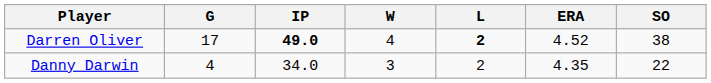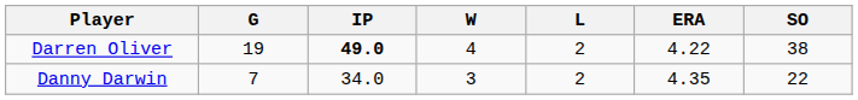 <table class="wikitable sortable">
 <tr>
 <th bgcolor="#DDDDFF" width="16%">Player</th>
 <th bgcolor="#DDDDFF" width="9%">G</th>
 <th bgcolor="#DDDDFF" width="9%">IP</th>
 <th bgcolor="#DDDDFF" width="9%">W</th>
 <th bgcolor="#DDDDFF" width="9%">L</th>
 <th bgcolor="#DDDDFF" width="9%">ERA</th>
 <th bgcolor="#DDDDFF" width="9%">SO</th>
 </tr>
 <tr align=center>
 <td><a href='#'>Darren Oliver</a></td>
-<td>17</td>
+<td>19</td>
 <td><strong>49.0</strong></td>
 <td>4</td>
-<td><strong>2</strong></td>
-<td>4.52</td>
+<td>2</td>
+<td>4.22</td>
 <td>38</td>
 </tr>
 <tr align=center>
 <td><a href='#'>Danny Darwin</a></td>
-<td>4</td>
+<td>7</td>
 <td>34.0</td>
 <td>3</td>
 <td>2</td>
 <td>4.35</td>
 <td>22</td>
 </tr>
 </table>
